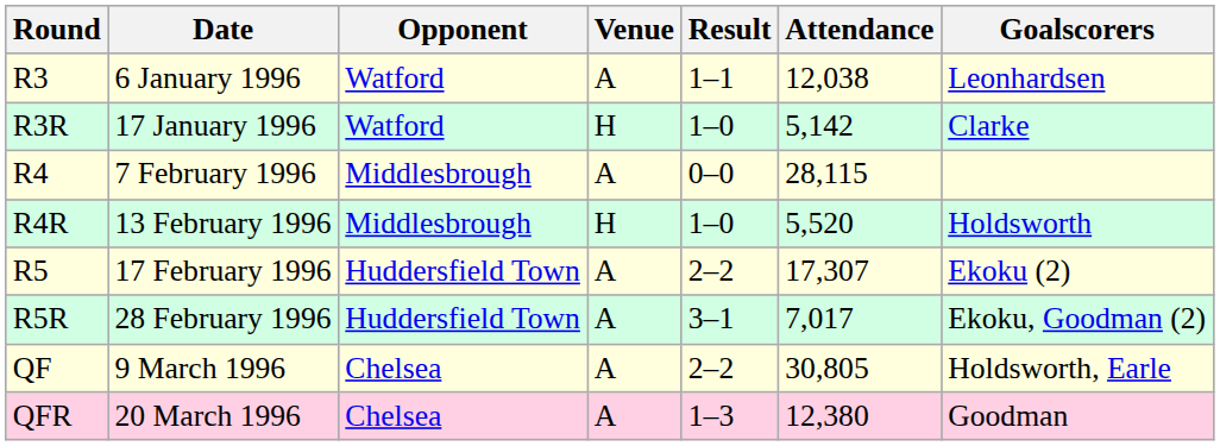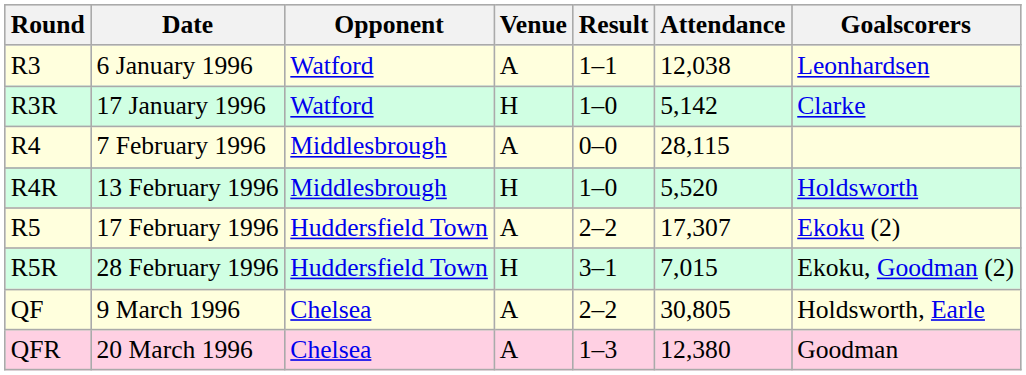 <table class="wikitable">
 <tr>
 <th>Round</th>
 <th>Date</th>
 <th>Opponent</th>
 <th>Venue</th>
 <th>Result</th>
 <th>Attendance</th>
 <th>Goalscorers</th>
 </tr>
 <tr style="background-color: #ffffdd;">
 <td>R3</td>
 <td>6 January 1996</td>
 <td><a href='#'>Watford</a></td>
 <td>A</td>
 <td>1–1</td>
 <td>12,038</td>
 <td><a href='#'>Leonhardsen</a></td>
 </tr>
 <tr style="background-color: #d0ffe3;">
 <td>R3R</td>
 <td>17 January 1996</td>
 <td><a href='#'>Watford</a></td>
 <td>H</td>
 <td>1–0</td>
 <td>5,142</td>
 <td><a href='#'>Clarke</a></td>
 </tr>
 <tr style="background-color: #ffffdd;">
 <td>R4</td>
 <td>7 February 1996</td>
 <td><a href='#'>Middlesbrough</a></td>
 <td>A</td>
 <td>0–0</td>
 <td>28,115</td>
 <td></td>
 </tr>
 <tr style="background-color: #d0ffe3;">
 <td>R4R</td>
 <td>13 February 1996</td>
 <td><a href='#'>Middlesbrough</a></td>
 <td>H</td>
 <td>1–0</td>
 <td>5,520</td>
 <td><a href='#'>Holdsworth</a></td>
 </tr>
 <tr style="background-color: #ffffdd;">
 <td>R5</td>
 <td>17 February 1996</td>
 <td><a href='#'>Huddersfield Town</a></td>
 <td>A</td>
 <td>2–2</td>
 <td>17,307</td>
 <td><a href='#'>Ekoku</a> (2)</td>
 </tr>
 <tr style="background-color: #d0ffe3;">
 <td>R5R</td>
 <td>28 February 1996</td>
 <td><a href='#'>Huddersfield Town</a></td>
-<td>A</td>
+<td>H</td>
 <td>3–1</td>
-<td>7,017</td>
+<td>7,015</td>
 <td>Ekoku, <a href='#'>Goodman</a> (2)</td>
 </tr>
 <tr style="background-color: #ffffdd;">
 <td>QF</td>
 <td>9 March 1996</td>
 <td><a href='#'>Chelsea</a></td>
 <td>A</td>
 <td>2–2</td>
 <td>30,805</td>
 <td>Holdsworth, <a href='#'>Earle</a></td>
 </tr>
 <tr style="background-color: #ffd0e3;">
 <td>QFR</td>
 <td>20 March 1996</td>
 <td><a href='#'>Chelsea</a></td>
 <td>A</td>
 <td>1–3</td>
 <td>12,380</td>
 <td>Goodman</td>
 </tr>
 </table>
